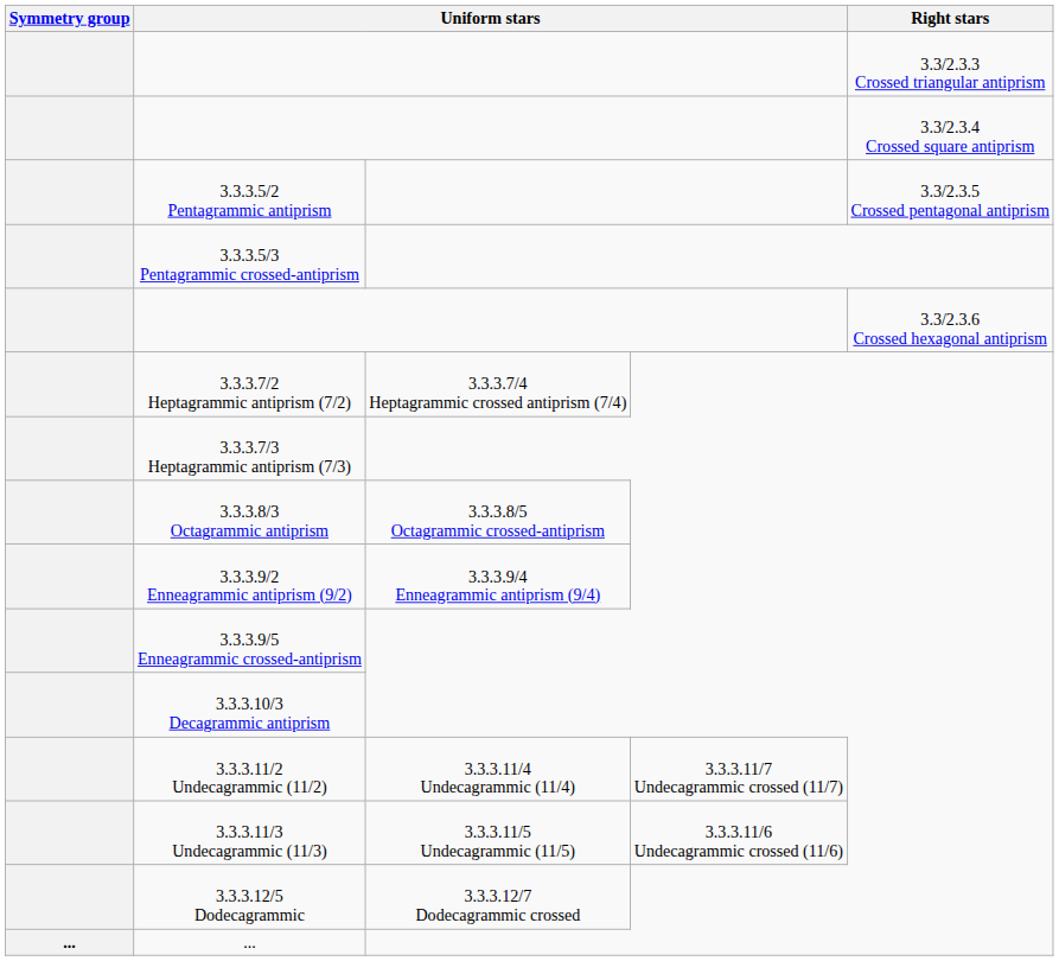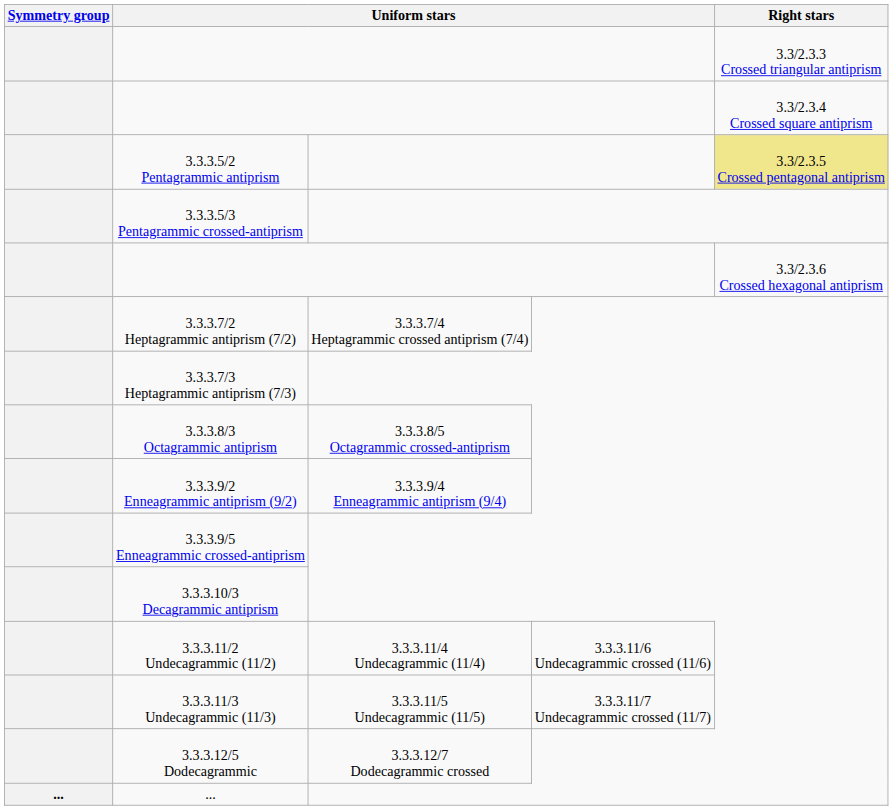 <table class="wikitable mw-collapsible mw-collapsed" style="text-align:center">
 <tr>
 <th><a href='#'>Symmetry group</a></th>
 <th colspan=4>Uniform stars</th>
 <th>Right stars</th>
 </tr>
 <tr>
 <th></th>
 <td colspan=4></td>
 <td><br>3.3/2.3.3<br><a href='#'>Crossed triangular antiprism</a></td>
 </tr>
 <tr>
 <th></th>
 <td colspan=4></td>
 <td><br>3.3/2.3.4<br><a href='#'>Crossed square antiprism</a></td>
 </tr>
 <tr>
 <th></th>
 <td><br>3.3.3.5/2<br><a href='#'>Pentagrammic antiprism</a></td>
 <td colspan=3></td>
-<td><br>3.3/2.3.5<br><a href='#'>Crossed pentagonal antiprism</a></td>
+<td style="background: khaki;"><br>3.3/2.3.5<br><a href='#'>Crossed pentagonal antiprism</a></td>
 </tr>
 <tr>
 <th></th>
 <td><br>3.3.3.5/3<br><a href='#'>Pentagrammic crossed-antiprism</a></td>
 </tr>
 <tr>
 <th></th>
 <td colspan=4></td>
 <td><br>3.3/2.3.6<br><a href='#'>Crossed hexagonal antiprism</a></td>
 </tr>
 <tr>
 <th></th>
 <td><br>3.3.3.7/2<br>Heptagrammic antiprism (7/2)</td>
 <td><br>3.3.3.7/4<br>Heptagrammic crossed antiprism (7/4)</td>
 </tr>
 <tr>
 <th></th>
 <td><br>3.3.3.7/3<br>Heptagrammic antiprism (7/3)</td>
 </tr>
 <tr>
 <th></th>
 <td><br>3.3.3.8/3<br><a href='#'>Octagrammic antiprism</a></td>
 <td><br>3.3.3.8/5<br><a href='#'>Octagrammic crossed-antiprism</a></td>
 </tr>
 <tr>
 <th></th>
 <td><br>3.3.3.9/2<br><a href='#'>Enneagrammic antiprism (9/2)</a></td>
 <td><br>3.3.3.9/4<br><a href='#'>Enneagrammic antiprism (9/4)</a></td>
 </tr>
 <tr>
 <th></th>
 <td><br>3.3.3.9/5<br><a href='#'>Enneagrammic crossed-antiprism</a></td>
 </tr>
 <tr>
 <th></th>
 <td><br>3.3.3.10/3<br><a href='#'>Decagrammic antiprism</a></td>
 </tr>
 <tr>
 <th></th>
 <td><br>3.3.3.11/2<br>Undecagrammic (11/2)</td>
 <td><br>3.3.3.11/4<br>Undecagrammic (11/4)</td>
-<td><br>3.3.3.11/7<br>Undecagrammic crossed (11/7)</td>
+<td><br>3.3.3.11/6<br>Undecagrammic crossed (11/6)</td>
 </tr>
 <tr>
 <th></th>
 <td><br>3.3.3.11/3<br>Undecagrammic (11/3)</td>
 <td><br>3.3.3.11/5<br>Undecagrammic (11/5)</td>
-<td><br>3.3.3.11/6<br>Undecagrammic crossed (11/6)</td>
+<td><br>3.3.3.11/7<br>Undecagrammic crossed (11/7)</td>
 </tr>
 <tr>
 <th></th>
 <td><br>3.3.3.12/5<br>Dodecagrammic</td>
 <td><br>3.3.3.12/7<br>Dodecagrammic crossed</td>
 </tr>
 <tr>
 <th>...</th>
 <td>...</td>
 </tr>
 </table>
